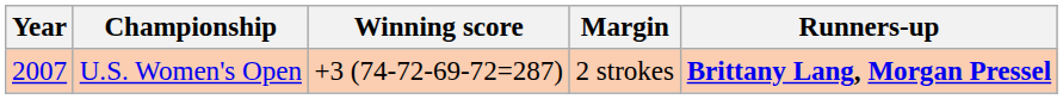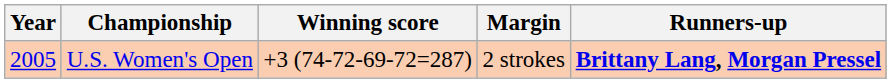 <table class="wikitable">
 <tr>
 <th>Year</th>
 <th>Championship</th>
 <th>Winning score</th>
 <th>Margin</th>
 <th>Runners-up</th>
 </tr>
 <tr style="background:#FBCEB1;">
-<td><a href='#'>2007</a></td>
+<td><a href='#'>2005</a></td>
 <td><a href='#'>U.S. Women's Open</a></td>
 <td>+3 (74-72-69-72=287)</td>
 <td>2 strokes</td>
 <td><strong> <a href='#'>Brittany Lang</a>,  <a href='#'>Morgan Pressel</a></strong></td>
 </tr>
 </table>
